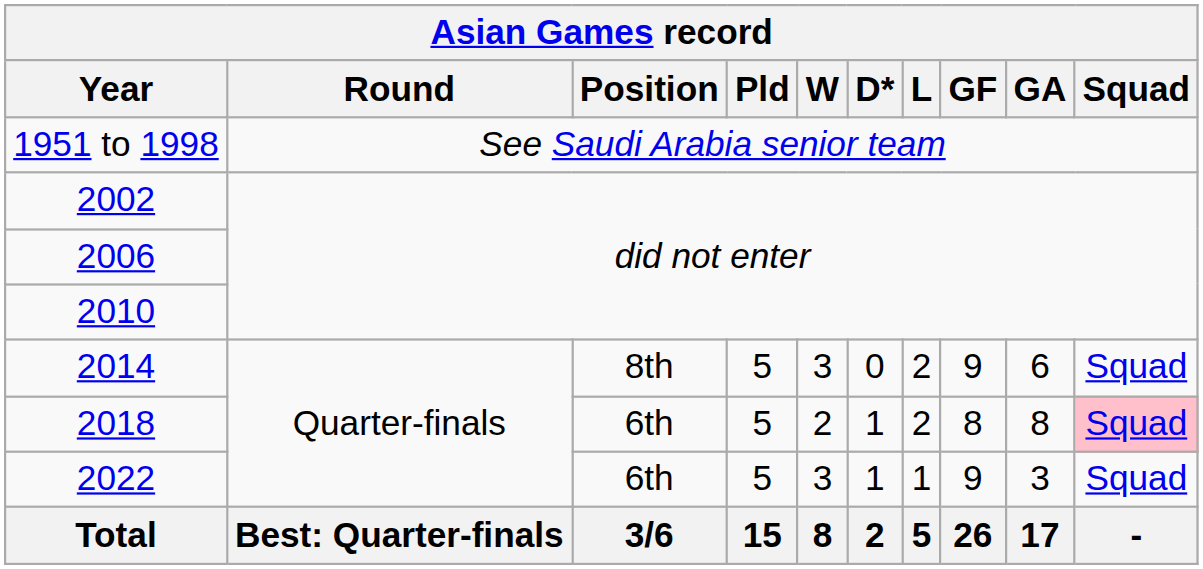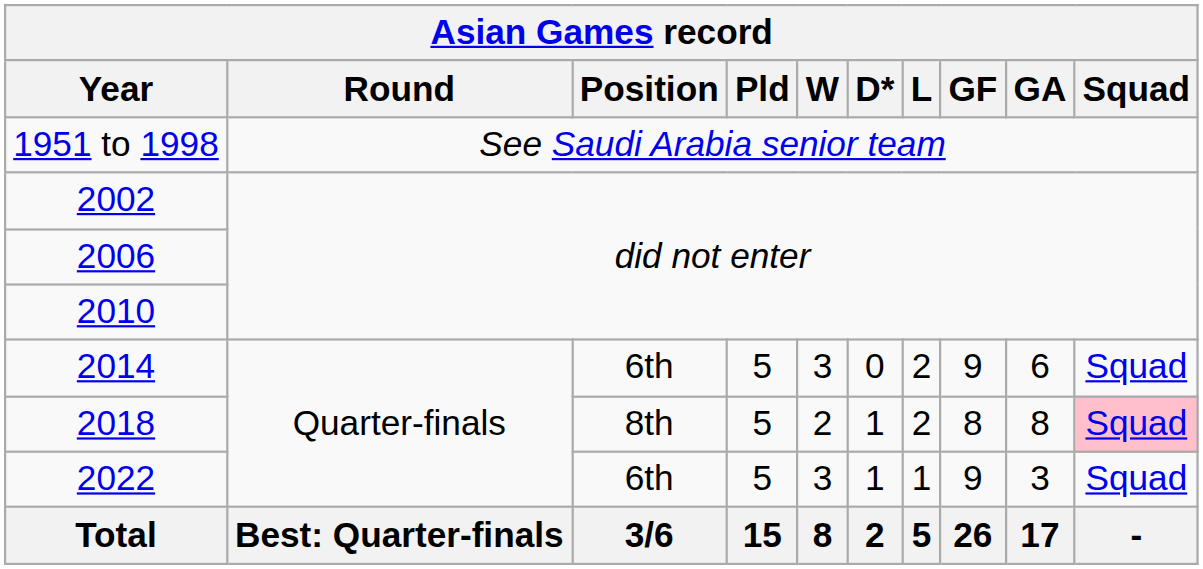 <table class="wikitable" style="text-align: center;">
 <tr>
 <th colspan=10><a href='#'>Asian Games</a> record</th>
 </tr>
 <tr>
 <th>Year</th>
 <th>Round</th>
 <th>Position</th>
 <th>Pld</th>
 <th>W</th>
 <th>D*</th>
 <th>L</th>
 <th>GF</th>
 <th>GA</th>
 <th>Squad</th>
 </tr>
 <tr>
 <td> <a href='#'>1951</a> to  <a href='#'>1998</a></td>
 <td colspan="10"><em>See <a href='#'>Saudi Arabia senior team</a></em></td>
 </tr>
 <tr>
 <td> <a href='#'>2002</a></td>
 <td colspan="10" rowspan="3"><em>did not enter</em></td>
 </tr>
 <tr>
 <td> <a href='#'>2006</a></td>
 </tr>
 <tr>
 <td> <a href='#'>2010</a></td>
 </tr>
 <tr>
 <td> <a href='#'>2014</a></td>
 <td rowspan=3>Quarter-finals</td>
-<td>8th</td>
+<td>6th</td>
 <td>5</td>
 <td>3</td>
 <td>0</td>
 <td>2</td>
 <td>9</td>
 <td>6</td>
 <td><a href='#'>Squad</a></td>
 </tr>
 <tr>
 <td> <a href='#'>2018</a></td>
-<td>6th</td>
+<td>8th</td>
 <td>5</td>
 <td>2</td>
 <td>1</td>
 <td>2</td>
 <td>8</td>
 <td>8</td>
 <td style="background: pink;"><a href='#'>Squad</a></td>
 </tr>
 <tr>
 <td> <a href='#'>2022</a></td>
 <td>6th</td>
 <td>5</td>
 <td>3</td>
 <td>1</td>
 <td>1</td>
 <td>9</td>
 <td>3</td>
 <td><a href='#'>Squad</a></td>
 </tr>
 <tr>
 <th><strong>Total</strong></th>
 <th>Best: Quarter-finals</th>
 <th>3/6</th>
 <th>15</th>
 <th>8</th>
 <th>2</th>
 <th>5</th>
 <th>26</th>
 <th>17</th>
 <th>-</th>
 </tr>
 </table>
